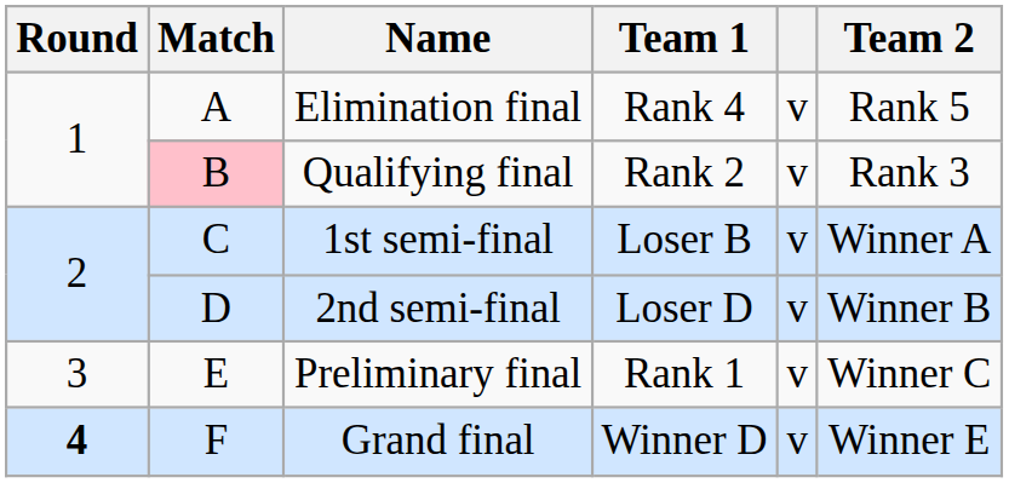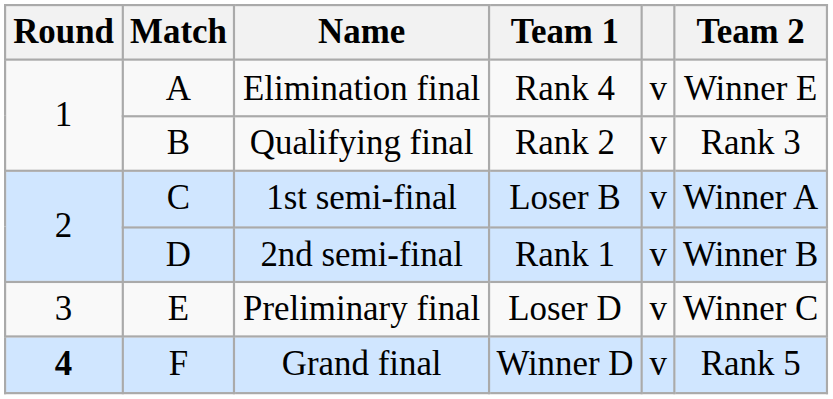 <table class=wikitable style="text-align:center">
 <tr>
 <th>Round</th>
 <th>Match</th>
 <th>Name</th>
 <th>Team 1</th>
 <th></th>
 <th>Team 2</th>
 </tr>
 <tr>
 <td rowspan="2">1</td>
 <td>A</td>
 <td>Elimination final</td>
 <td>Rank 4</td>
 <td>v</td>
-<td>Rank 5</td>
+<td>Winner E</td>
 </tr>
 <tr>
-<td style="background: pink;">B</td>
+<td>B</td>
 <td>Qualifying final</td>
 <td>Rank 2</td>
 <td>v</td>
 <td>Rank 3</td>
 </tr>
 <tr bgcolor=#d0e6ff>
 <td rowspan="2">2</td>
 <td>C</td>
 <td>1st semi-final</td>
 <td>Loser B</td>
 <td>v</td>
 <td>Winner A</td>
 </tr>
 <tr bgcolor=#d0e6ff>
 <td>D</td>
 <td>2nd semi-final</td>
-<td>Loser D</td>
+<td>Rank 1</td>
 <td>v</td>
 <td>Winner B</td>
 </tr>
 <tr>
 <td>3</td>
 <td>E</td>
 <td>Preliminary final</td>
-<td>Rank 1</td>
+<td>Loser D</td>
 <td>v</td>
 <td>Winner C</td>
 </tr>
 <tr bgcolor=#d0e6ff>
 <td><strong>4</strong></td>
 <td>F</td>
 <td>Grand final</td>
 <td>Winner D</td>
 <td>v</td>
-<td>Winner E</td>
+<td>Rank 5</td>
 </tr>
 </table>
